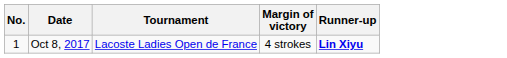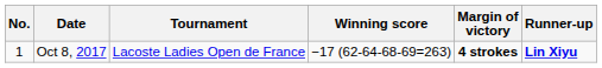 <table class="wikitable" style="font-size:95%;">
 <tr>
 <th>No.</th>
 <th>Date</th>
 <th>Tournament</th>
+<th>Winning score</th>
 <th>Margin of<br>victory</th>
 <th>Runner-up</th>
 </tr>
 <tr>
 <td align=center>1</td>
 <td>Oct 8, <a href='#'>2017</a></td>
 <td><a href='#'>Lacoste Ladies Open de France</a></td>
-<td align=center>4 strokes</td>
+<td>−17 (62-64-68-69=263)</td>
+<td align=center><strong>4 strokes</strong></td>
 <td><strong> <a href='#'>Lin Xiyu</a></strong></td>
 </tr>
 </table>
